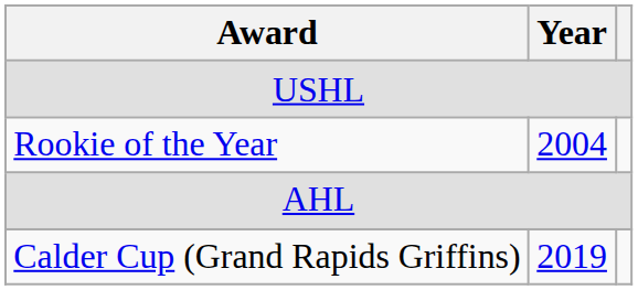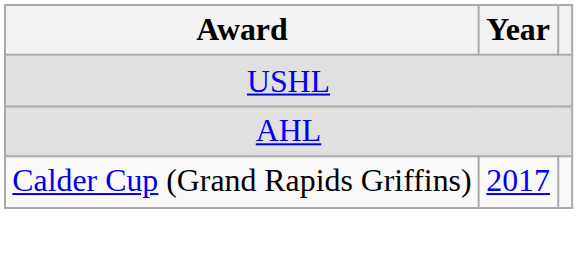 <table class="wikitable">
 <tr>
 <th>Award</th>
 <th>Year</th>
 <th></th>
 </tr>
 <tr ALIGN="center" bgcolor="#e0e0e0">
 <td colspan="3"><a href='#'>USHL</a></td>
 </tr>
-<tr>
-<td><a href='#'>Rookie of the Year</a></td>
-<td><a href='#'>2004</a></td>
-<td></td>
-</tr>
 <tr ALIGN="center" bgcolor="#e0e0e0">
 <td colspan="3"><a href='#'>AHL</a></td>
 </tr>
 <tr>
 <td><a href='#'>Calder Cup</a> (Grand Rapids Griffins)</td>
-<td><a href='#'>2019</a></td>
+<td><a href='#'>2017</a></td>
 <td></td>
 </tr>
 </table>
